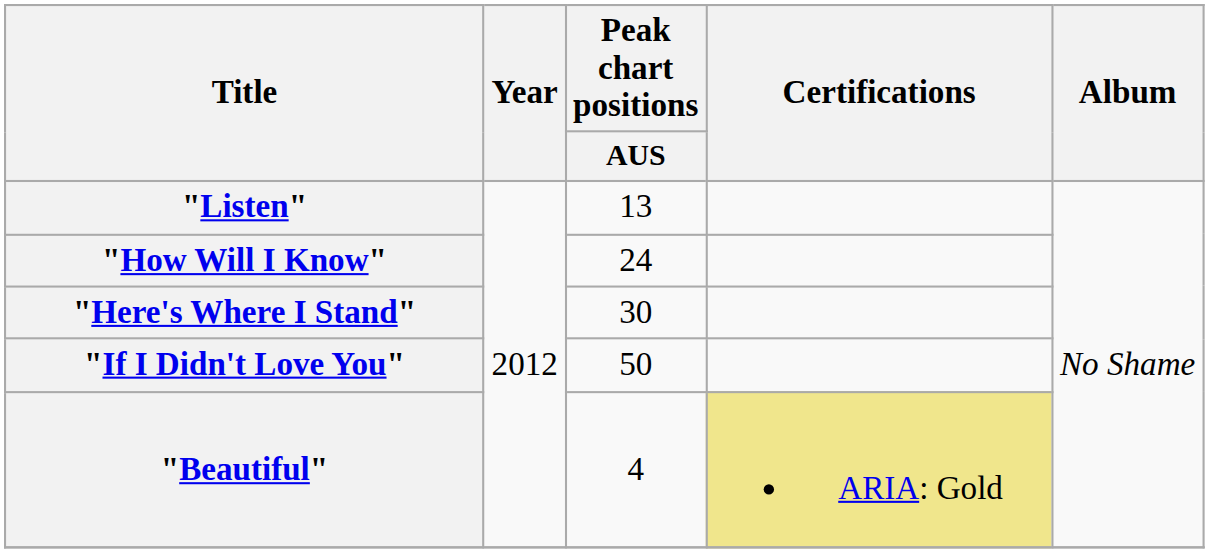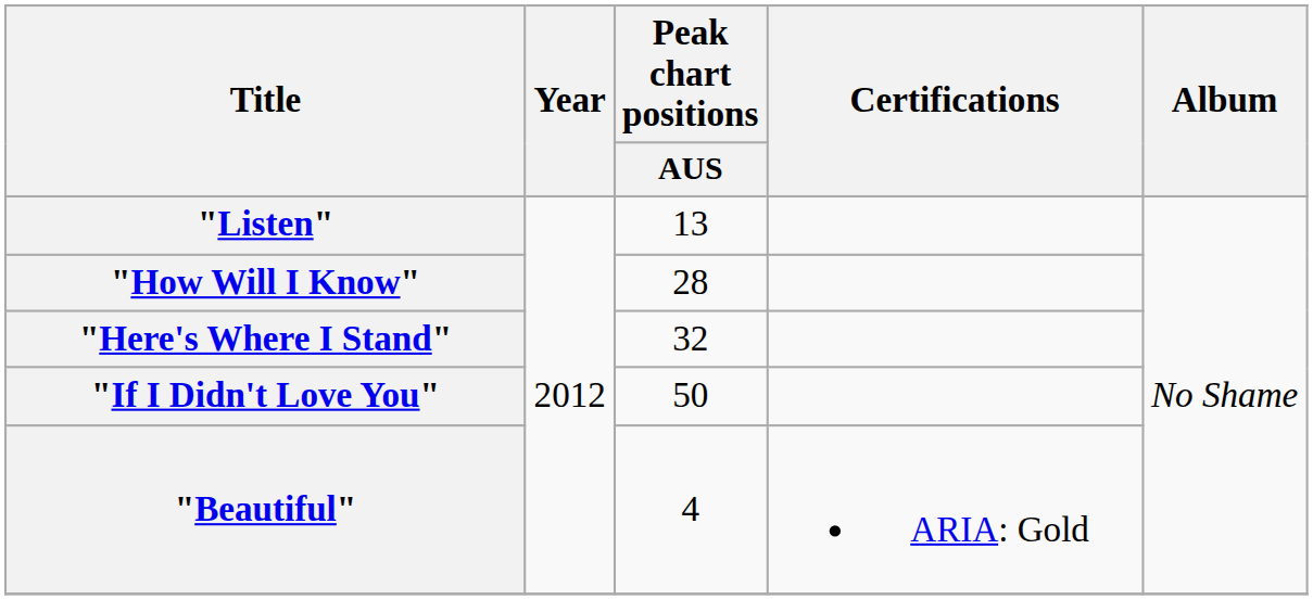 <table class="wikitable plainrowheaders" style="text-align:center;" border="1">
 <tr>
 <th scope="col" rowspan="2" style="width:14em;">Title</th>
 <th scope="col" rowspan="2">Year</th>
 <th scope="col" colspan="1">Peak chart positions</th>
 <th scope="col" rowspan="2" style="width:10em;">Certifications</th>
 <th scope="col" rowspan="2">Album</th>
 </tr>
 <tr>
 <th scope="col" style="width:3em;font-size:90%;">AUS<br></th>
 </tr>
 <tr>
 <th scope="row">"<a href='#'>Listen</a>"</th>
 <td rowspan="5">2012</td>
 <td>13</td>
 <td></td>
 <td rowspan="5"><em>No Shame</em></td>
 </tr>
 <tr>
 <th scope="row">"<a href='#'>How Will I Know</a>"</th>
-<td>24</td>
+<td>28</td>
 <td></td>
 </tr>
 <tr>
 <th scope="row">"<a href='#'>Here's Where I Stand</a>"</th>
-<td>30</td>
+<td>32</td>
 <td></td>
 </tr>
 <tr>
 <th scope="row">"<a href='#'>If I Didn't Love You</a>"</th>
 <td>50</td>
 <td></td>
 </tr>
 <tr>
 <th scope="row">"<a href='#'>Beautiful</a>"</th>
 <td>4</td>
-<td style="background: khaki;"><br><ul><li><a href='#'>ARIA</a>: Gold</li></ul></td>
+<td><br><ul><li><a href='#'>ARIA</a>: Gold</li></ul></td>
 </tr>
 <tr>
 </tr>
 </table>
